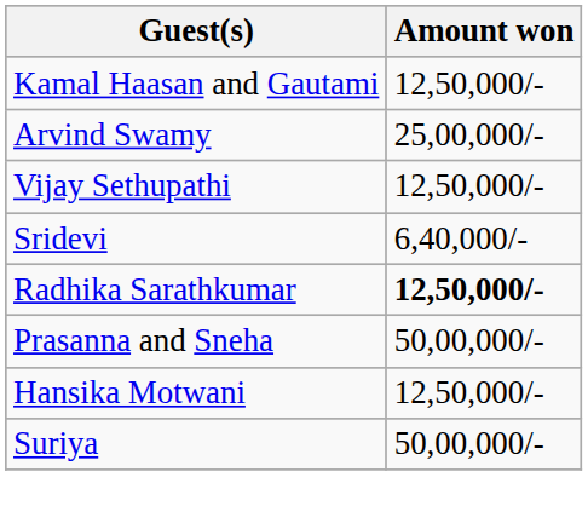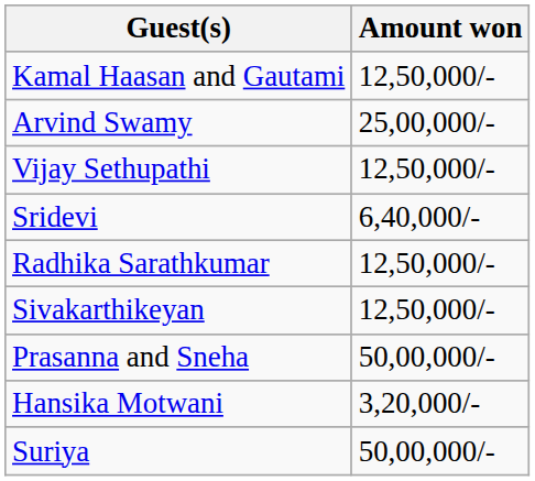 <table class="wikitable">
 <tr>
 <th>Guest(s)</th>
 <th>Amount won</th>
 </tr>
 <tr>
 <td><a href='#'>Kamal Haasan</a> and <a href='#'>Gautami</a></td>
 <td>12,50,000/-</td>
 </tr>
 <tr>
 <td><a href='#'>Arvind Swamy</a></td>
 <td>25,00,000/-</td>
 </tr>
 <tr>
 <td><a href='#'>Vijay Sethupathi</a></td>
 <td>12,50,000/-</td>
 </tr>
 <tr>
 <td><a href='#'>Sridevi</a></td>
 <td>6,40,000/-</td>
 </tr>
 <tr>
 <td><a href='#'>Radhika Sarathkumar</a></td>
-<td><strong>12,50,000/-</strong></td>
+<td>12,50,000/-</td>
+</tr>
+<tr>
+<td><a href='#'>Sivakarthikeyan</a></td>
+<td>12,50,000/-</td>
 </tr>
 <tr>
 <td><a href='#'>Prasanna</a> and <a href='#'>Sneha</a></td>
 <td>50,00,000/-</td>
 </tr>
 <tr>
 <td><a href='#'>Hansika Motwani</a></td>
-<td>12,50,000/-</td>
+<td>3,20,000/-</td>
 </tr>
 <tr>
 <td><a href='#'>Suriya</a></td>
 <td>50,00,000/-</td>
 </tr>
 </table>
